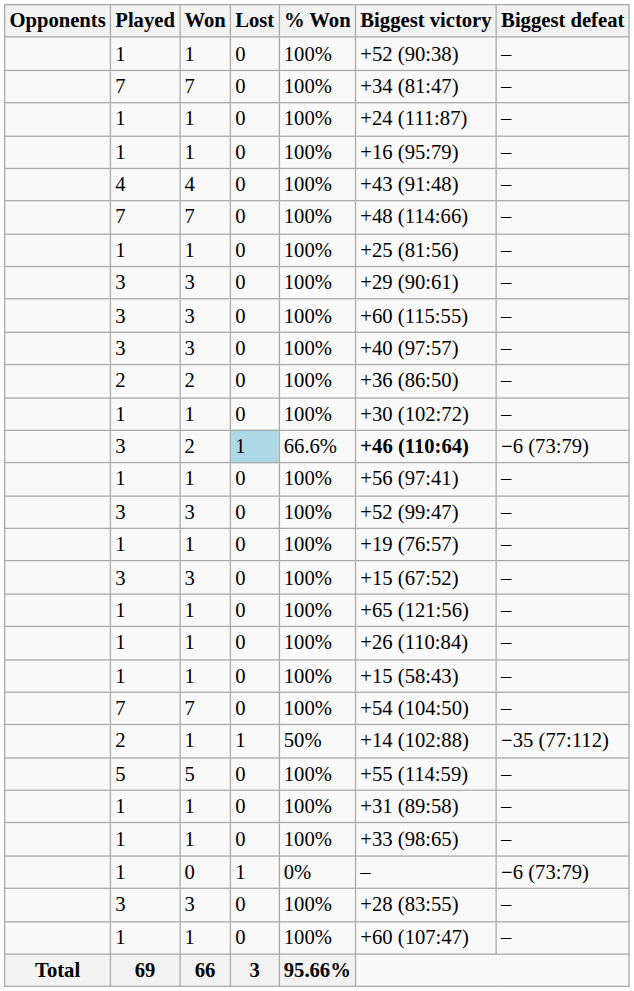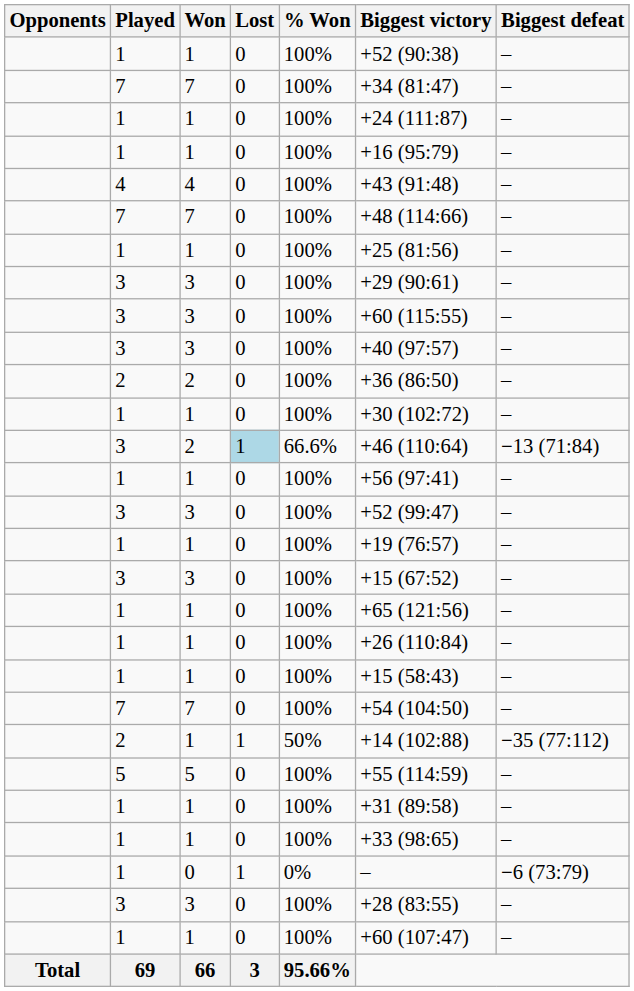 <table class="sortable wikitable">
 <tr>
 <th>Opponents</th>
 <th>Played</th>
 <th>Won</th>
 <th>Lost</th>
 <th>% Won</th>
 <th>Biggest victory</th>
 <th>Biggest defeat</th>
 </tr>
 <tr>
 <td style="text-align:left;"></td>
 <td>1</td>
 <td>1</td>
 <td>0</td>
 <td>100%</td>
 <td>+52 (90:38)</td>
 <td>–</td>
 </tr>
 <tr>
 <td style="text-align:left;"></td>
 <td>7</td>
 <td>7</td>
 <td>0</td>
 <td>100%</td>
 <td>+34 (81:47)</td>
 <td>–</td>
 </tr>
 <tr>
 <td style="text-align:left;"></td>
 <td>1</td>
 <td>1</td>
 <td>0</td>
 <td>100%</td>
 <td>+24 (111:87)</td>
 <td>–</td>
 </tr>
 <tr>
 <td style="text-align:left;"></td>
 <td>1</td>
 <td>1</td>
 <td>0</td>
 <td>100%</td>
 <td>+16 (95:79)</td>
 <td>–</td>
 </tr>
 <tr>
 <td style="text-align:left;"></td>
 <td>4</td>
 <td>4</td>
 <td>0</td>
 <td>100%</td>
 <td>+43 (91:48)</td>
 <td>–</td>
 </tr>
 <tr>
 <td style="text-align:left;"></td>
 <td>7</td>
 <td>7</td>
 <td>0</td>
 <td>100%</td>
 <td>+48 (114:66)</td>
 <td>–</td>
 </tr>
 <tr>
 <td style="text-align:left;"></td>
 <td>1</td>
 <td>1</td>
 <td>0</td>
 <td>100%</td>
 <td>+25 (81:56)</td>
 <td>–</td>
 </tr>
 <tr>
 <td style="text-align:left;"></td>
 <td>3</td>
 <td>3</td>
 <td>0</td>
 <td>100%</td>
 <td>+29 (90:61)</td>
 <td>–</td>
 </tr>
 <tr>
 <td style="text-align:left;"></td>
 <td>3</td>
 <td>3</td>
 <td>0</td>
 <td>100%</td>
 <td>+60 (115:55)</td>
 <td>–</td>
 </tr>
 <tr>
 <td style="text-align:left;"></td>
 <td>3</td>
 <td>3</td>
 <td>0</td>
 <td>100%</td>
 <td>+40 (97:57)</td>
 <td>–</td>
 </tr>
 <tr>
 <td style="text-align:left;"></td>
 <td>2</td>
 <td>2</td>
 <td>0</td>
 <td>100%</td>
 <td>+36 (86:50)</td>
 <td>–</td>
 </tr>
 <tr>
 <td style="text-align:left;"></td>
 <td>1</td>
 <td>1</td>
 <td>0</td>
 <td>100%</td>
 <td>+30 (102:72)</td>
 <td>–</td>
 </tr>
 <tr>
 <td style="text-align:left;"></td>
 <td>3</td>
 <td>2</td>
 <td style="background: lightblue;">1</td>
 <td>66.6%</td>
-<td><strong>+46 (110:64)</strong></td>
-<td>−6 (73:79)</td>
+<td>+46 (110:64)</td>
+<td>−13 (71:84)</td>
 </tr>
 <tr>
 <td style="text-align:left;"></td>
 <td>1</td>
 <td>1</td>
 <td>0</td>
 <td>100%</td>
 <td>+56 (97:41)</td>
 <td>–</td>
 </tr>
 <tr>
 <td style="text-align:left;"></td>
 <td>3</td>
 <td>3</td>
 <td>0</td>
 <td>100%</td>
 <td>+52 (99:47)</td>
 <td>–</td>
 </tr>
 <tr>
 <td style="text-align:left;"></td>
 <td>1</td>
 <td>1</td>
 <td>0</td>
 <td>100%</td>
 <td>+19 (76:57)</td>
 <td>–</td>
 </tr>
 <tr>
 <td style="text-align:left;"></td>
 <td>3</td>
 <td>3</td>
 <td>0</td>
 <td>100%</td>
 <td>+15 (67:52)</td>
 <td>–</td>
 </tr>
 <tr>
 <td style="text-align:left;"></td>
 <td>1</td>
 <td>1</td>
 <td>0</td>
 <td>100%</td>
 <td>+65 (121:56)</td>
 <td>–</td>
 </tr>
 <tr>
 <td style="text-align:left;"></td>
 <td>1</td>
 <td>1</td>
 <td>0</td>
 <td>100%</td>
 <td>+26 (110:84)</td>
 <td>–</td>
 </tr>
 <tr>
 <td style="text-align:left;"></td>
 <td>1</td>
 <td>1</td>
 <td>0</td>
 <td>100%</td>
 <td>+15 (58:43)</td>
 <td>–</td>
 </tr>
 <tr>
 <td style="text-align:left;"></td>
 <td>7</td>
 <td>7</td>
 <td>0</td>
 <td>100%</td>
 <td>+54 (104:50)</td>
 <td>–</td>
 </tr>
 <tr>
 <td style="text-align:left;"></td>
 <td>2</td>
 <td>1</td>
 <td>1</td>
 <td>50%</td>
 <td>+14 (102:88)</td>
 <td>−35 (77:112)</td>
 </tr>
 <tr>
 <td style="text-align:left;"></td>
 <td>5</td>
 <td>5</td>
 <td>0</td>
 <td>100%</td>
 <td>+55 (114:59)</td>
 <td>–</td>
 </tr>
 <tr>
 <td style="text-align:left;"></td>
 <td>1</td>
 <td>1</td>
 <td>0</td>
 <td>100%</td>
 <td>+31 (89:58)</td>
 <td>–</td>
 </tr>
 <tr>
 <td style="text-align:left;"></td>
 <td>1</td>
 <td>1</td>
 <td>0</td>
 <td>100%</td>
 <td>+33 (98:65)</td>
 <td>–</td>
 </tr>
 <tr>
 <td style="text-align:left;"></td>
 <td>1</td>
 <td>0</td>
 <td>1</td>
 <td>0%</td>
 <td>–</td>
 <td>−6 (73:79)</td>
 </tr>
 <tr>
 <td style="text-align:left;"></td>
 <td>3</td>
 <td>3</td>
 <td>0</td>
 <td>100%</td>
 <td>+28 (83:55)</td>
 <td>–</td>
 </tr>
 <tr>
 <td style="text-align:left;"></td>
 <td>1</td>
 <td>1</td>
 <td>0</td>
 <td>100%</td>
 <td>+60 (107:47)</td>
 <td>–</td>
 </tr>
 <tr class="sortbottom">
 <th>Total</th>
 <th>69</th>
 <th>66</th>
 <th>3</th>
 <th>95.66%</th>
 </tr>
 </table>
